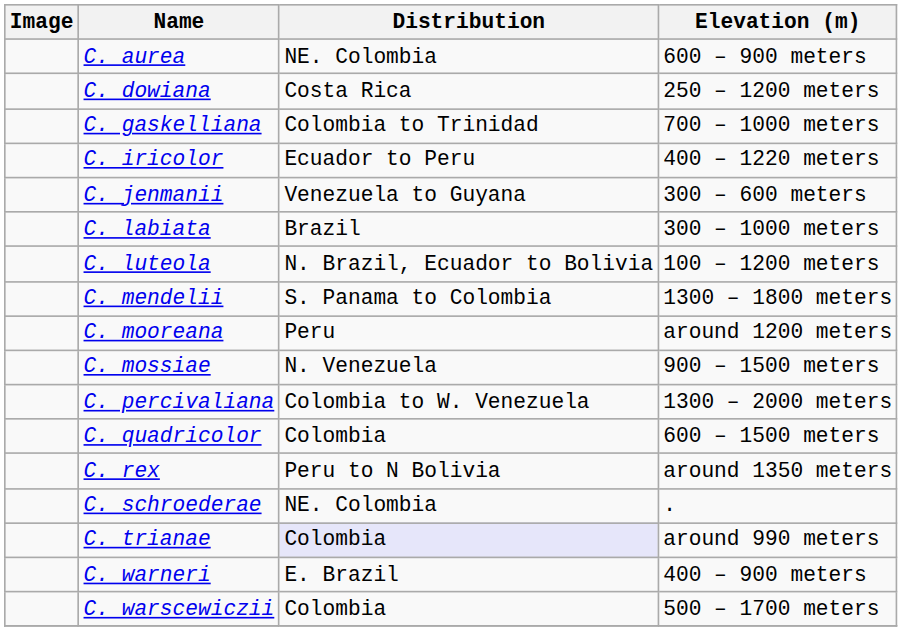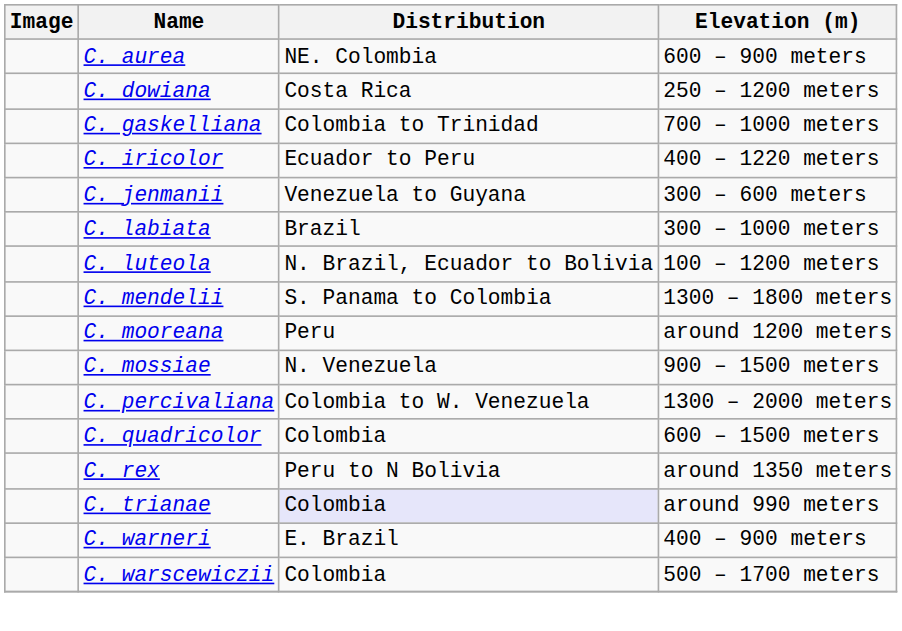 <table class="wikitable collapsible">
 <tr>
 <th>Image</th>
 <th>Name</th>
 <th>Distribution</th>
 <th>Elevation (m)</th>
 </tr>
 <tr>
 <td></td>
 <td><em><a href='#'>C. aurea</a></em></td>
 <td>NE. Colombia</td>
 <td>600 – 900 meters</td>
 </tr>
 <tr>
 <td></td>
 <td><em><a href='#'>C. dowiana</a></em></td>
 <td>Costa Rica</td>
 <td>250 – 1200 meters</td>
 </tr>
 <tr>
 <td></td>
 <td><em><a href='#'>C. gaskelliana</a></em></td>
 <td>Colombia to Trinidad</td>
 <td>700 – 1000 meters</td>
 </tr>
 <tr>
 <td></td>
 <td><em><a href='#'>C. iricolor</a></em></td>
 <td>Ecuador to Peru</td>
 <td>400 – 1220 meters</td>
 </tr>
 <tr>
 <td></td>
 <td><em><a href='#'>C. jenmanii</a></em></td>
 <td>Venezuela to Guyana</td>
 <td>300 – 600 meters</td>
 </tr>
 <tr>
 <td></td>
 <td><em><a href='#'>C. labiata</a></em></td>
 <td>Brazil</td>
 <td>300 – 1000 meters</td>
 </tr>
 <tr>
 <td></td>
 <td><em><a href='#'>C. luteola</a></em></td>
 <td>N. Brazil, Ecuador to Bolivia</td>
 <td>100 – 1200 meters</td>
 </tr>
 <tr>
 <td></td>
 <td><em><a href='#'>C. mendelii</a></em></td>
 <td>S. Panama to Colombia</td>
 <td>1300 – 1800 meters</td>
 </tr>
 <tr>
 <td></td>
 <td><em><a href='#'>C. mooreana</a></em></td>
 <td>Peru</td>
 <td>around 1200 meters</td>
 </tr>
 <tr>
 <td></td>
 <td><em><a href='#'>C. mossiae</a></em></td>
 <td>N. Venezuela</td>
 <td>900 – 1500 meters</td>
 </tr>
 <tr>
 <td></td>
 <td><em><a href='#'>C. percivaliana</a></em></td>
 <td>Colombia to W. Venezuela</td>
 <td>1300 – 2000 meters</td>
 </tr>
 <tr>
 <td></td>
 <td><em><a href='#'>C. quadricolor</a></em></td>
 <td>Colombia</td>
 <td>600 – 1500 meters</td>
 </tr>
 <tr>
 <td></td>
 <td><em><a href='#'>C. rex</a></em></td>
 <td>Peru to N Bolivia</td>
 <td>around 1350 meters</td>
 </tr>
 <tr>
 <td></td>
-<td><em><a href='#'>C. schroederae</a></em></td>
-<td>NE. Colombia</td>
-<td>.</td>
-</tr>
-<tr>
-<td></td>
 <td><em><a href='#'>C. trianae</a></em></td>
 <td style="background: lavender;">Colombia</td>
 <td>around 990 meters</td>
 </tr>
 <tr>
 <td></td>
 <td><em><a href='#'>C. warneri</a></em></td>
 <td>E. Brazil</td>
 <td>400 – 900 meters</td>
 </tr>
 <tr>
 <td></td>
 <td><em><a href='#'>C. warscewiczii</a></em></td>
 <td>Colombia</td>
 <td>500 – 1700 meters</td>
 </tr>
 <tr>
 </tr>
 </table>
